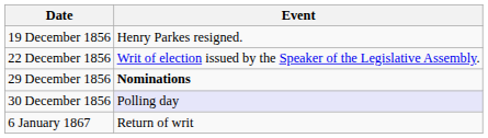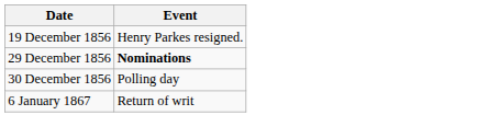 <table class="wikitable">
 <tr>
 <th>Date</th>
 <th>Event</th>
 </tr>
 <tr>
 <td>19 December 1856</td>
 <td>Henry Parkes resigned.</td>
 </tr>
 <tr>
-<td>22 December 1856</td>
-<td><a href='#'>Writ of election</a> issued by the <a href='#'>Speaker of the Legislative Assembly</a>.</td>
-</tr>
-<tr>
 <td>29 December 1856</td>
 <td><strong>Nominations</strong></td>
 </tr>
 <tr>
 <td>30 December 1856</td>
-<td style="background: lavender;">Polling day</td>
+<td>Polling day</td>
 </tr>
 <tr>
 <td>6 January 1867</td>
 <td>Return of writ</td>
 </tr>
 </table>
